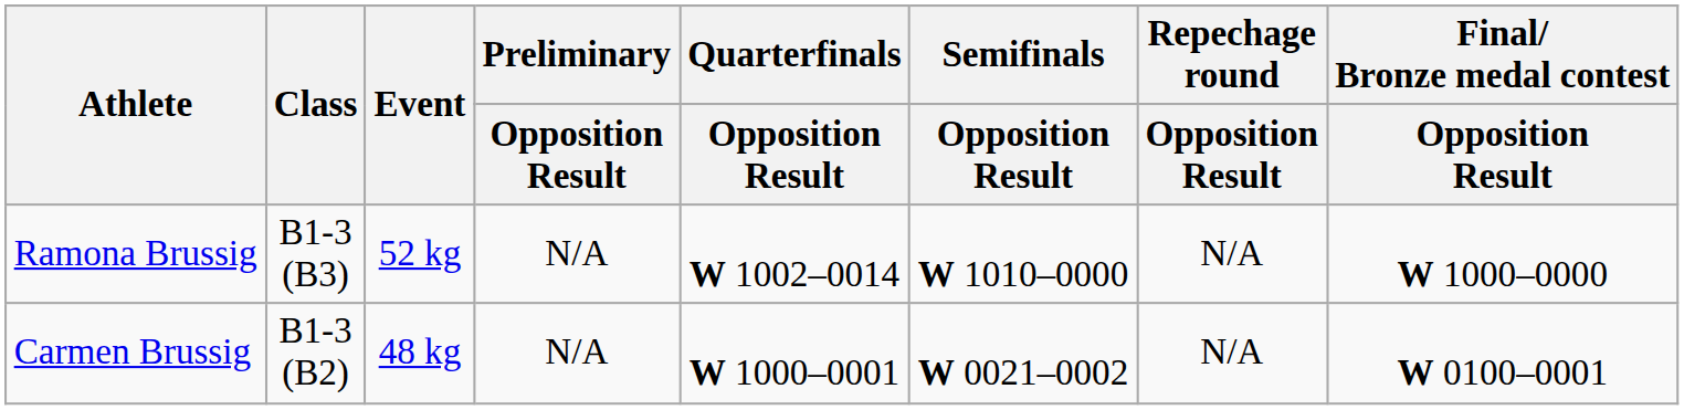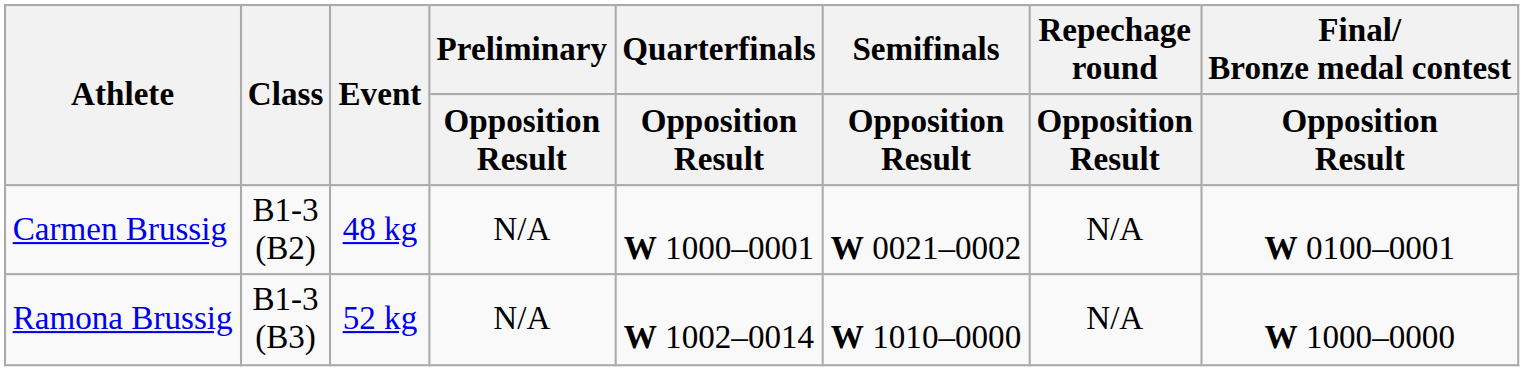 <table class="wikitable">
 <tr>
 <th rowspan="2">Athlete</th>
 <th rowspan="2">Class</th>
 <th rowspan="2">Event</th>
 <th>Preliminary</th>
 <th>Quarterfinals</th>
 <th>Semifinals</th>
 <th>Repechage <br>round</th>
 <th>Final/<br>Bronze medal contest</th>
 </tr>
 <tr>
 <th>Opposition<br>Result</th>
 <th>Opposition<br>Result</th>
 <th>Opposition<br>Result</th>
 <th>Opposition<br>Result</th>
 <th>Opposition<br>Result</th>
 </tr>
 <tr>
+<td><a href='#'>Carmen Brussig</a></td>
+<td style="text-align:center;">B1-3<br>(B2)</td>
+<td style="text-align:center;"><a href='#'>48 kg</a></td>
+<td style="text-align:center;">N/A</td>
+<td style="text-align:center;"><br> <strong>W</strong> 1000–0001</td>
+<td style="text-align:center;"><br> <strong>W</strong> 0021–0002</td>
+<td style="text-align:center;">N/A</td>
+<td style="text-align:center;"><br> <strong>W</strong> 0100–0001 </td>
+</tr>
+<tr>
 <td><a href='#'>Ramona Brussig</a></td>
 <td style="text-align:center;">B1-3<br>(B3)</td>
 <td style="text-align:center;"><a href='#'>52 kg</a></td>
 <td style="text-align:center;">N/A</td>
 <td style="text-align:center;"><br> <strong>W</strong> 1002–0014</td>
 <td style="text-align:center;"><br> <strong>W</strong> 1010–0000</td>
 <td style="text-align:center;">N/A</td>
 <td style="text-align:center;"><br> <strong>W</strong> 1000–0000 </td>
 </tr>
-<tr>
-<td><a href='#'>Carmen Brussig</a></td>
-<td style="text-align:center;">B1-3<br>(B2)</td>
-<td style="text-align:center;"><a href='#'>48 kg</a></td>
-<td style="text-align:center;">N/A</td>
-<td style="text-align:center;"><br> <strong>W</strong> 1000–0001</td>
-<td style="text-align:center;"><br> <strong>W</strong> 0021–0002</td>
-<td style="text-align:center;">N/A</td>
-<td style="text-align:center;"><br> <strong>W</strong> 0100–0001 </td>
-</tr>
 </table>
